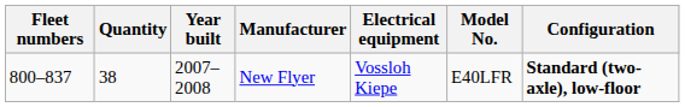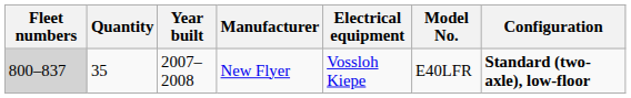 <table class="wikitable">
 <tr style="background:#E0E0E0;">
 <th>Fleet numbers</th>
 <th>Quantity</th>
 <th>Year built</th>
 <th>Manufacturer</th>
 <th>Electrical<br>equipment</th>
 <th>Model No.</th>
 <th>Configuration</th>
 </tr>
 <tr>
-<td>800–837</td>
-<td>38</td>
+<td style="background: lightgrey;">800–837</td>
+<td>35</td>
 <td>2007–2008</td>
 <td><a href='#'>New Flyer</a></td>
 <td><a href='#'>Vossloh Kiepe</a></td>
 <td>E40LFR</td>
 <td><strong>Standard (two-axle), low-floor</strong></td>
 </tr>
 </table>
